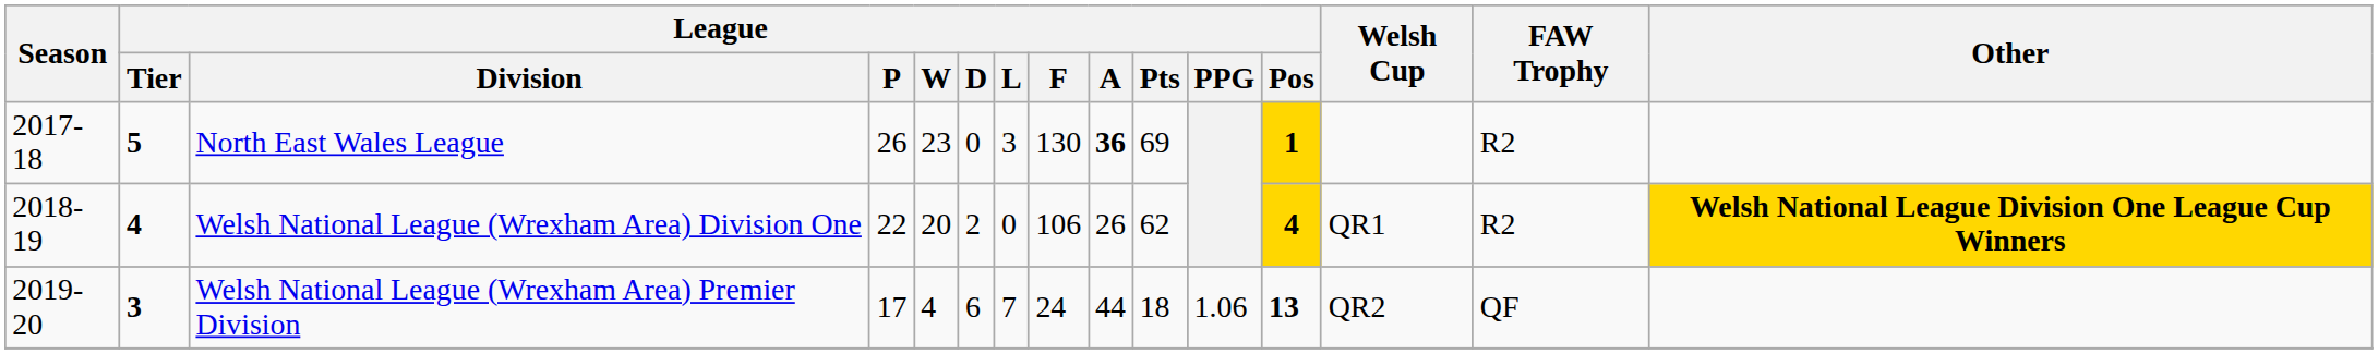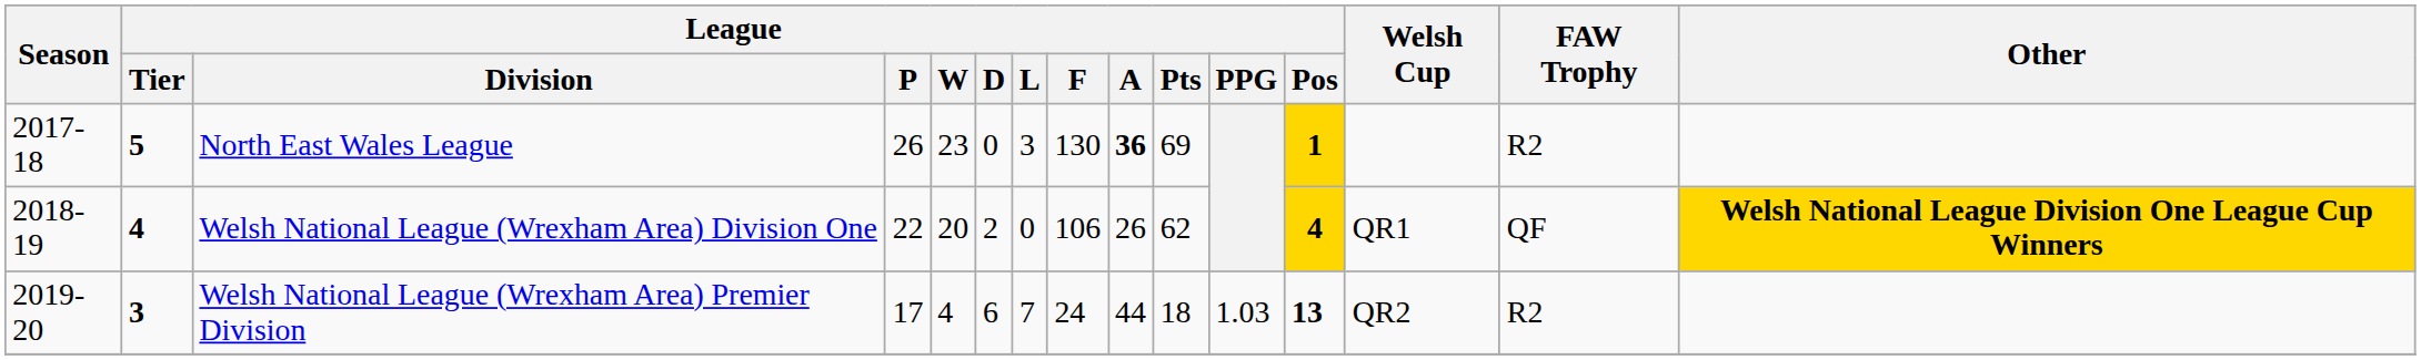 <table class="wikitable">
 <tr>
 <th rowspan="2">Season</th>
 <th colspan="11">League</th>
 <th rowspan="2">Welsh Cup</th>
 <th rowspan="2">FAW Trophy</th>
 <th rowspan="2">Other</th>
 </tr>
 <tr>
 <th>Tier</th>
 <th>Division</th>
 <th>P</th>
 <th>W</th>
 <th>D</th>
 <th>L</th>
 <th>F</th>
 <th>A</th>
 <th>Pts</th>
 <th>PPG</th>
 <th>Pos</th>
 </tr>
 <tr>
 <td>2017-18</td>
 <td><strong>5</strong></td>
 <td><a href='#'>North East Wales League</a></td>
 <td>26</td>
 <td>23</td>
 <td>0</td>
 <td>3</td>
 <td>130</td>
 <td><strong>36</strong></td>
 <td>69</td>
 <th rowspan="2"></th>
 <td align=center bgcolor="Gold"><strong>1</strong></td>
 <td></td>
 <td>R2</td>
 <td></td>
 </tr>
 <tr>
 <td>2018-19</td>
 <td><strong>4</strong></td>
 <td><a href='#'>Welsh National League (Wrexham Area) Division One</a></td>
 <td>22</td>
 <td>20</td>
 <td>2</td>
 <td>0</td>
 <td>106</td>
 <td>26</td>
 <td>62</td>
 <td align=center bgcolor="Gold"><strong>4</strong></td>
 <td>QR1</td>
-<td>R2</td>
+<td>QF</td>
 <td align=center bgcolor="Gold"><strong>Welsh National League Division One League Cup Winners</strong></td>
 </tr>
 <tr>
 <td>2019-20</td>
 <td><strong>3</strong></td>
 <td><a href='#'>Welsh National League (Wrexham Area) Premier Division</a></td>
 <td>17</td>
 <td>4</td>
 <td>6</td>
 <td>7</td>
 <td>24</td>
 <td>44</td>
 <td>18</td>
-<td>1.06</td>
+<td>1.03</td>
 <td><strong>13</strong></td>
 <td>QR2</td>
-<td>QF</td>
+<td>R2</td>
 <td></td>
 </tr>
 <tr>
 </tr>
 </table>
